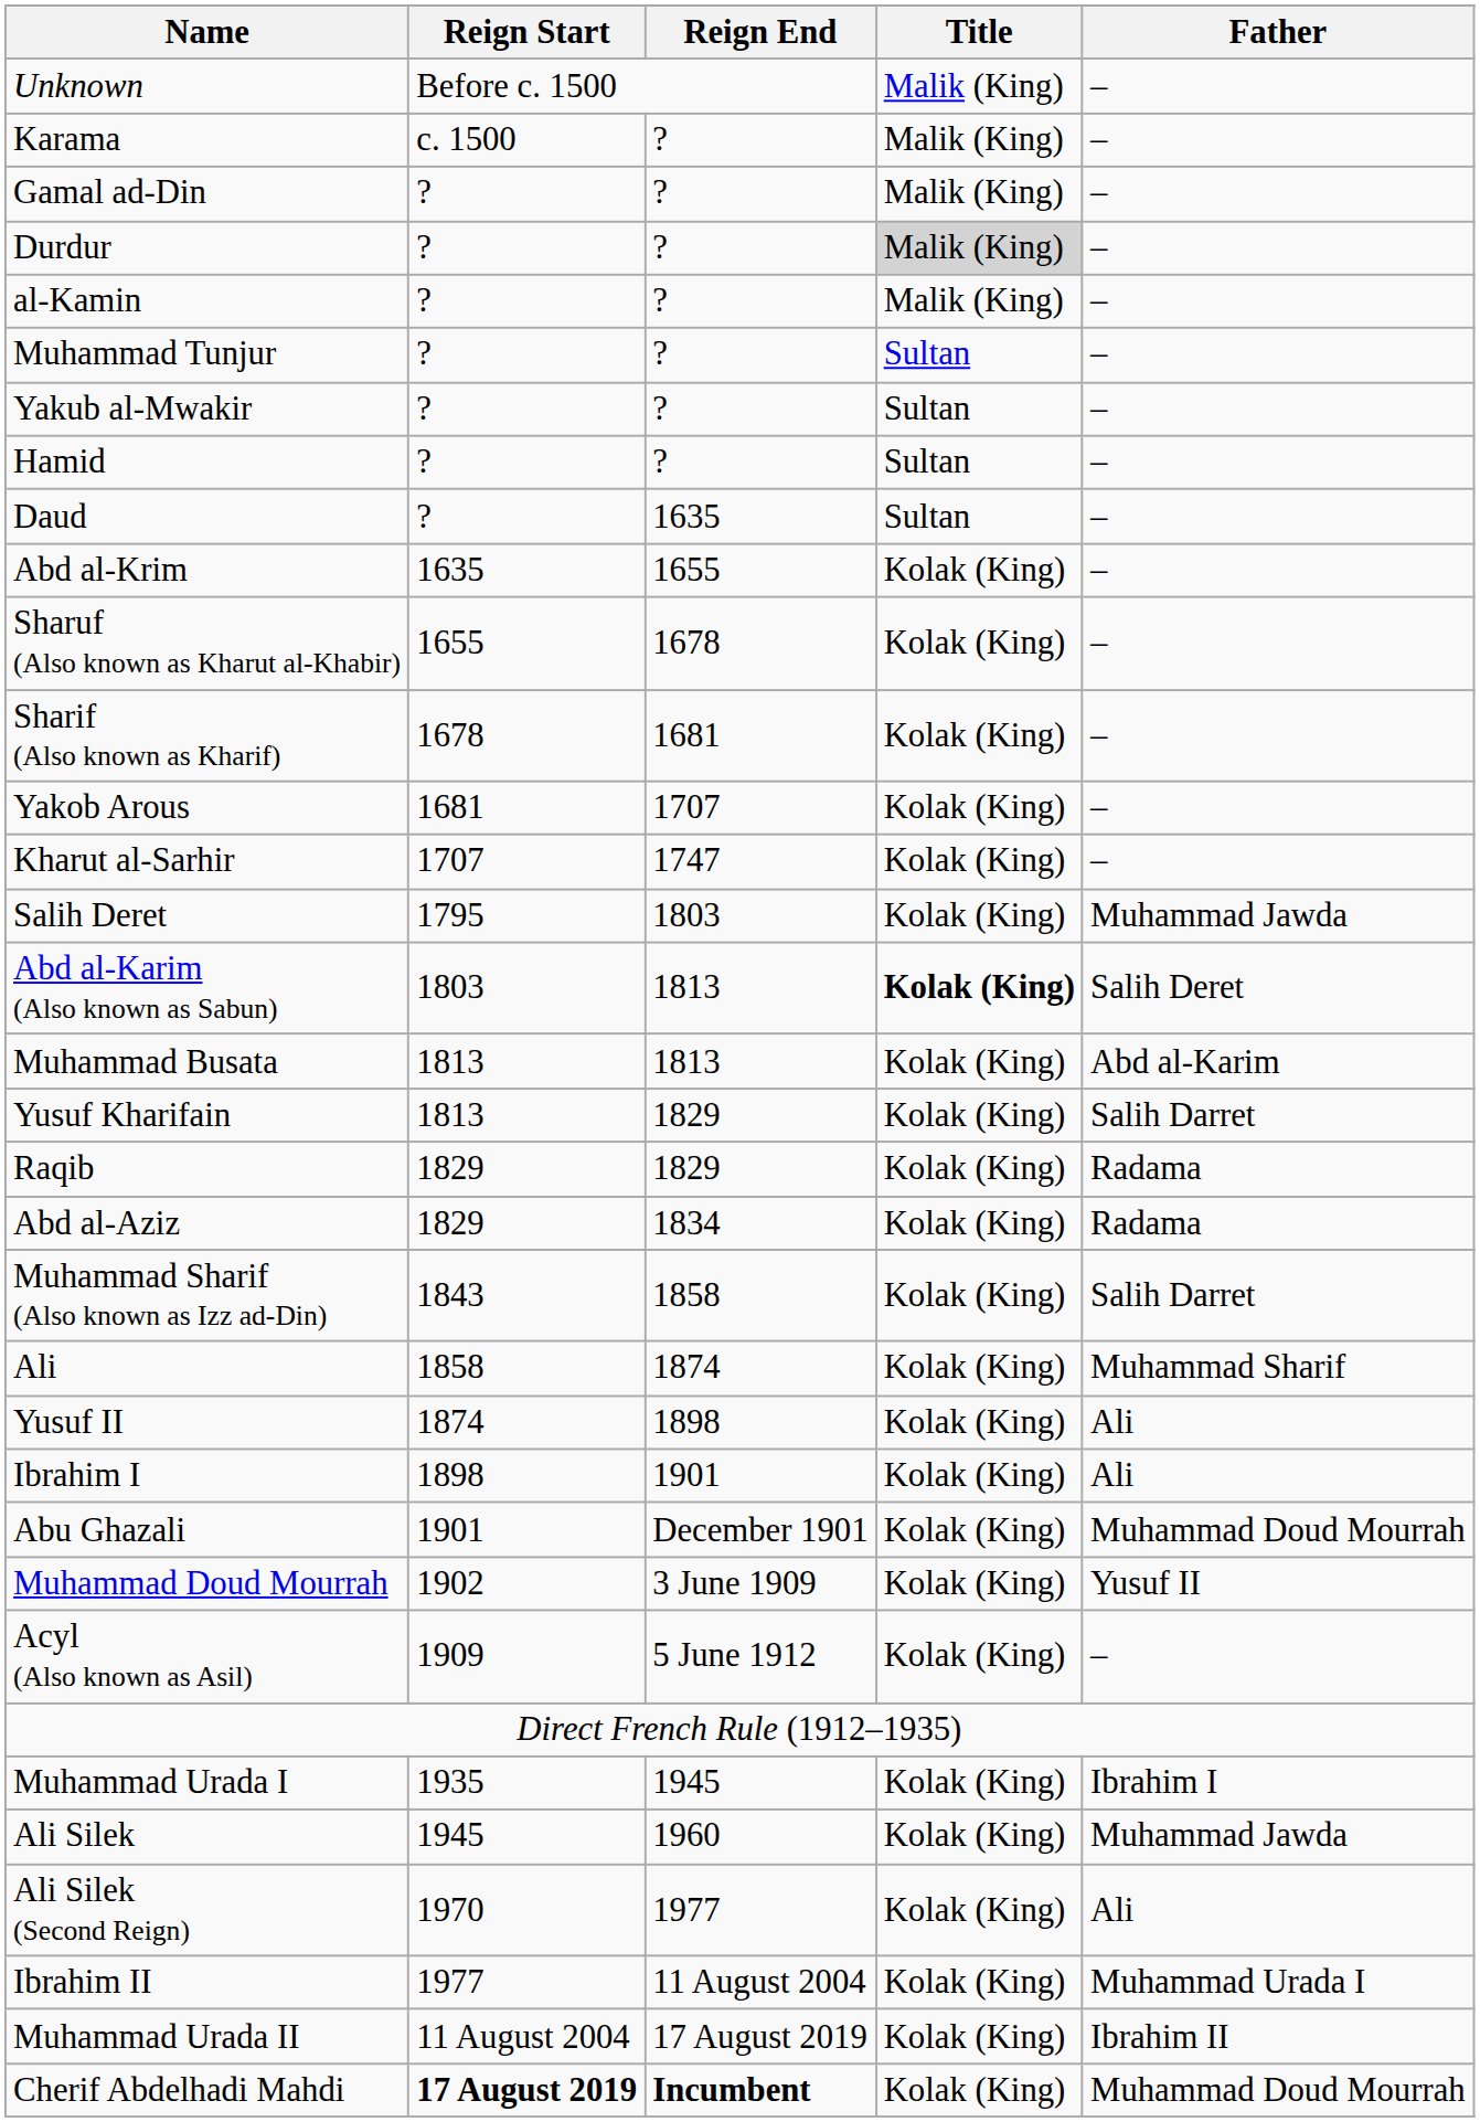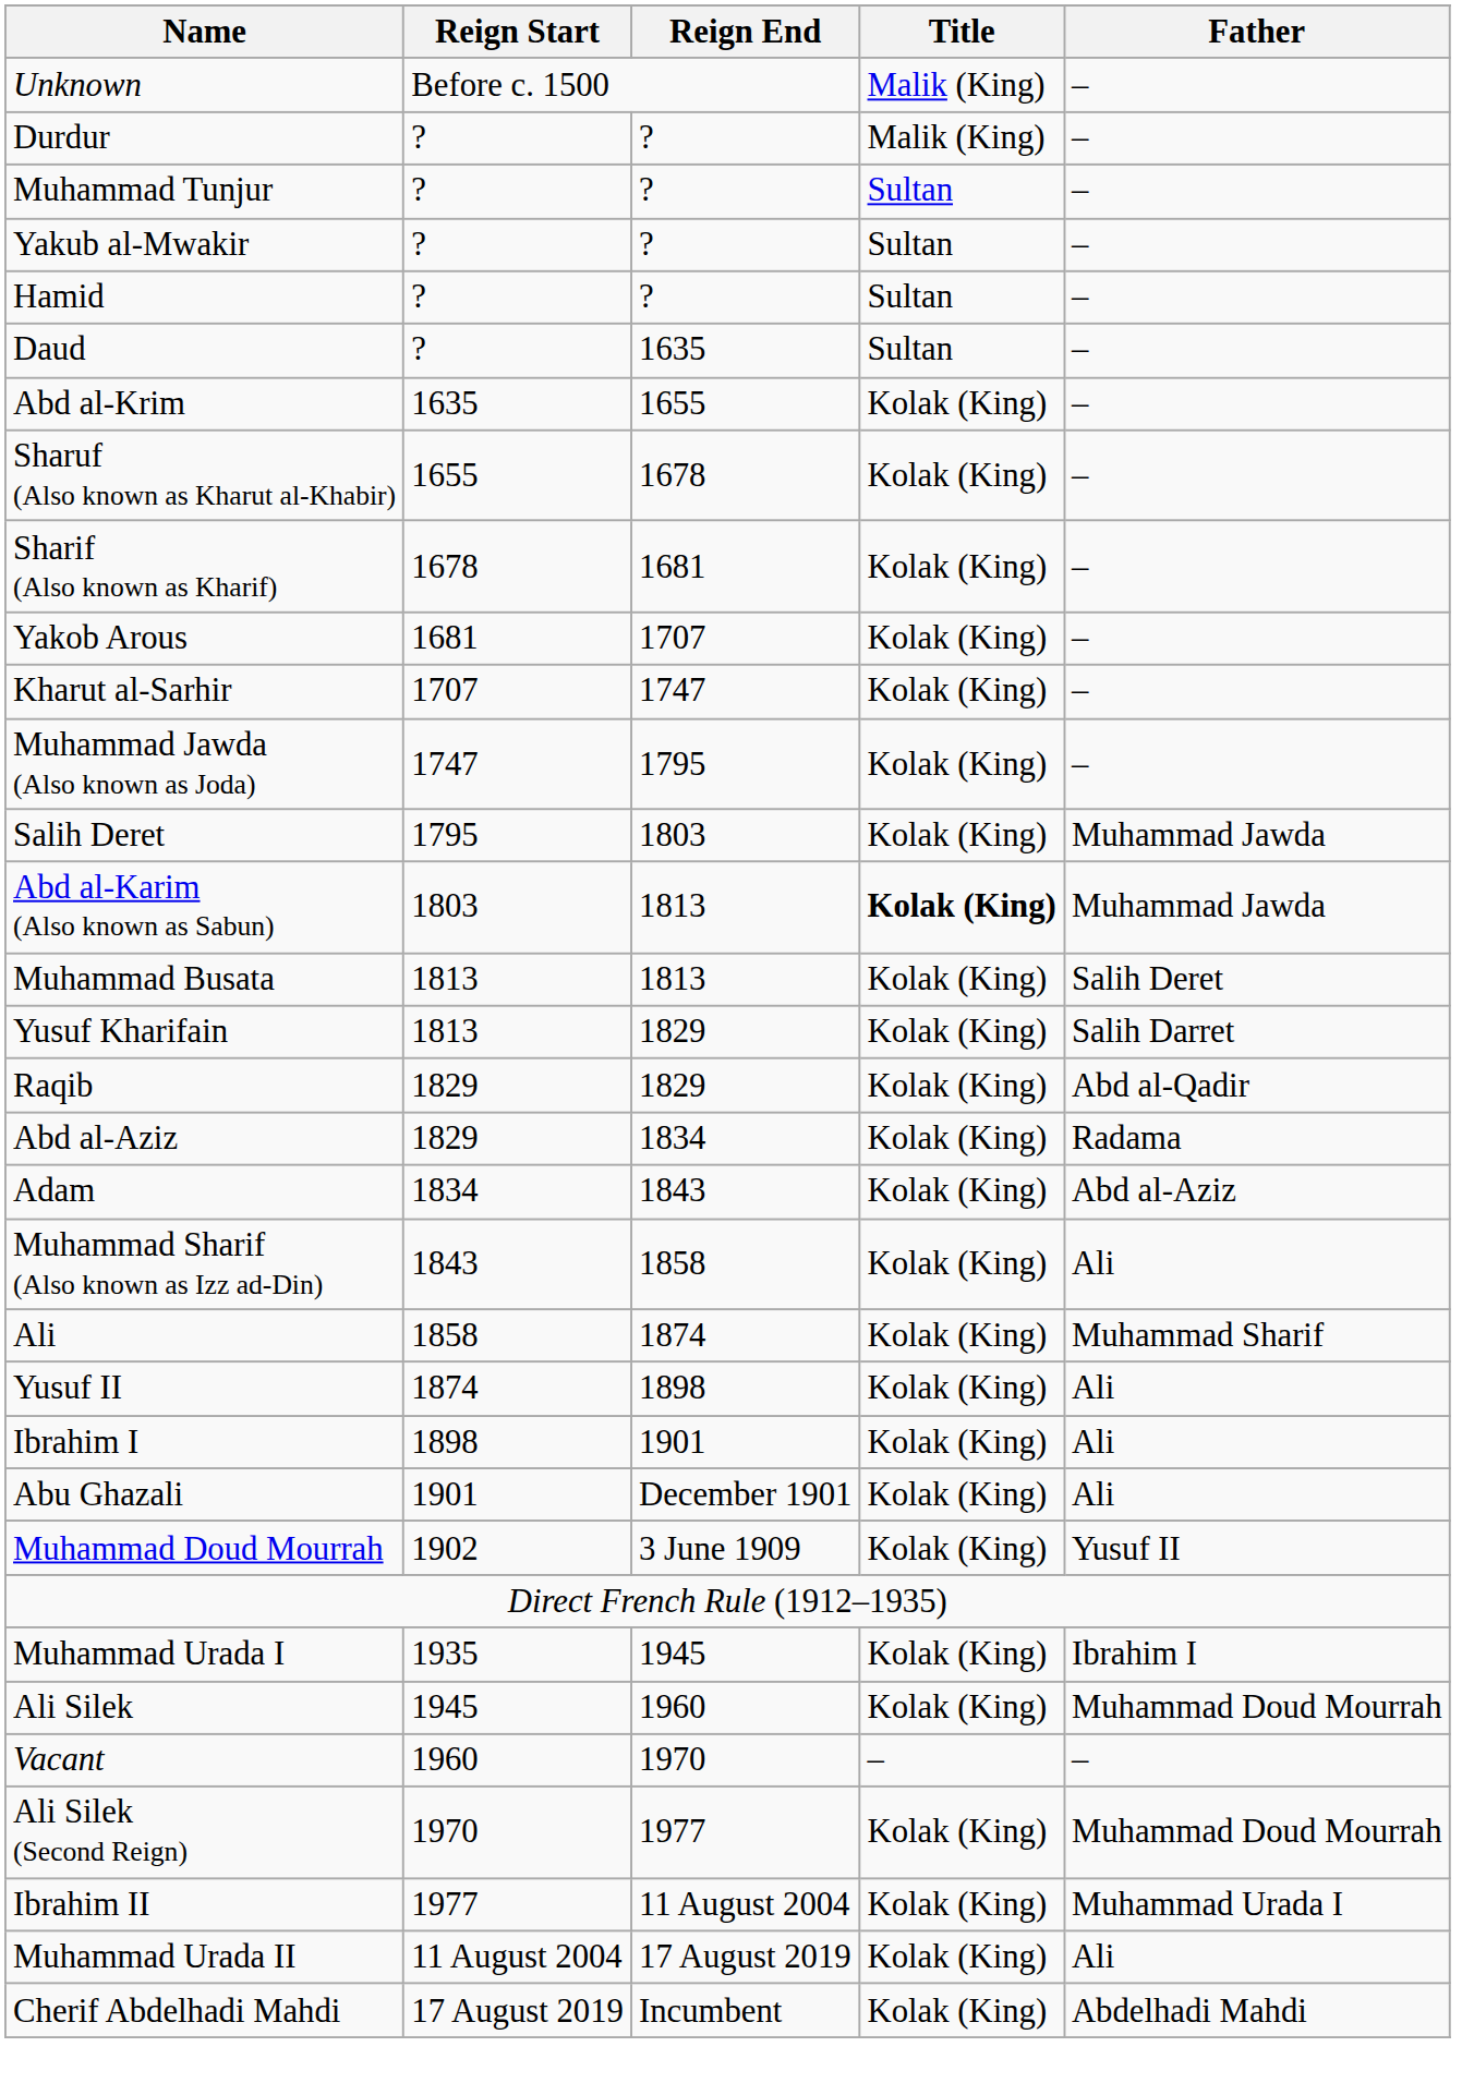 <table class="wikitable">
 <tr style="background:#cccccc">
 </tr>
 <tr>
 <th>Name</th>
 <th>Reign Start</th>
 <th>Reign End</th>
 <th>Title</th>
 <th>Father</th>
 </tr>
 <tr>
 <td><em>Unknown</em></td>
 <td colspan="2">Before c. 1500</td>
 <td><a href='#'>Malik</a> (King)</td>
 <td>–</td>
 </tr>
 <tr>
-<td>Karama</td>
-<td>c. 1500</td>
-<td>?</td>
-<td>Malik (King)</td>
-<td>–</td>
-</tr>
-<tr>
-<td>Gamal ad-Din</td>
-<td>?</td>
-<td>?</td>
-<td>Malik (King)</td>
-<td>–</td>
-</tr>
-<tr>
 <td>Durdur</td>
-<td>?</td>
-<td>?</td>
-<td style="background: lightgrey;">Malik (King)</td>
-<td>–</td>
-</tr>
-<tr>
-<td>al-Kamin</td>
 <td>?</td>
 <td>?</td>
 <td>Malik (King)</td>
 <td>–</td>
 </tr>
 <tr>
 <td>Muhammad Tunjur</td>
 <td>?</td>
 <td>?</td>
 <td><a href='#'>Sultan</a></td>
 <td>–</td>
 </tr>
 <tr>
 <td>Yakub al-Mwakir</td>
 <td>?</td>
 <td>?</td>
 <td>Sultan</td>
 <td>–</td>
 </tr>
 <tr>
 <td>Hamid</td>
 <td>?</td>
 <td>?</td>
 <td>Sultan</td>
 <td>–</td>
 </tr>
 <tr>
 <td>Daud</td>
 <td>?</td>
 <td>1635</td>
 <td>Sultan</td>
 <td>–</td>
 </tr>
 <tr>
 <td>Abd al-Krim</td>
 <td>1635</td>
 <td>1655</td>
 <td>Kolak (King)</td>
 <td>–</td>
 </tr>
 <tr>
 <td>Sharuf<br><small>(Also known as Kharut al-Khabir)</small></td>
 <td>1655</td>
 <td>1678</td>
 <td>Kolak (King)</td>
 <td>–</td>
 </tr>
 <tr>
 <td>Sharif<br><small>(Also known as Kharif)</small></td>
 <td>1678</td>
 <td>1681</td>
 <td>Kolak (King)</td>
 <td>–</td>
 </tr>
 <tr>
 <td>Yakob Arous</td>
 <td>1681</td>
 <td>1707</td>
 <td>Kolak (King)</td>
 <td>–</td>
 </tr>
 <tr>
 <td>Kharut al-Sarhir</td>
 <td>1707</td>
 <td>1747</td>
 <td>Kolak (King)</td>
 <td>–</td>
 </tr>
 <tr>
+<td>Muhammad Jawda<br><small>(Also known as Joda)</small></td>
+<td>1747</td>
+<td>1795</td>
+<td>Kolak (King)</td>
+<td>–</td>
+</tr>
+<tr>
 <td>Salih Deret</td>
 <td>1795</td>
 <td>1803</td>
 <td>Kolak (King)</td>
 <td>Muhammad Jawda</td>
 </tr>
 <tr>
 <td><a href='#'>Abd al-Karim</a><br><small>(Also known as Sabun)</small></td>
 <td>1803</td>
 <td>1813</td>
 <td><strong>Kolak (King)</strong></td>
-<td>Salih Deret</td>
+<td>Muhammad Jawda</td>
 </tr>
 <tr>
 <td>Muhammad Busata<br></td>
 <td>1813</td>
 <td>1813</td>
 <td>Kolak (King)</td>
-<td>Abd al-Karim</td>
+<td>Salih Deret</td>
 </tr>
 <tr>
 <td>Yusuf Kharifain</td>
 <td>1813</td>
 <td>1829</td>
 <td>Kolak (King)</td>
 <td>Salih Darret</td>
 </tr>
 <tr>
 <td>Raqib<br></td>
 <td>1829</td>
 <td>1829</td>
 <td>Kolak (King)</td>
-<td>Radama</td>
+<td>Abd al-Qadir</td>
 </tr>
 <tr>
 <td>Abd al-Aziz</td>
 <td>1829</td>
 <td>1834</td>
 <td>Kolak (King)</td>
 <td>Radama</td>
 </tr>
 <tr>
+<td>Adam</td>
+<td>1834</td>
+<td>1843</td>
+<td>Kolak (King)</td>
+<td>Abd al-Aziz</td>
+</tr>
+<tr>
 <td>Muhammad Sharif<br><small>(Also known as Izz ad-Din)</small></td>
 <td>1843</td>
 <td>1858</td>
 <td>Kolak (King)</td>
-<td>Salih Darret</td>
+<td>Ali</td>
 </tr>
 <tr>
 <td>Ali</td>
 <td>1858</td>
 <td>1874</td>
 <td>Kolak (King)</td>
 <td>Muhammad Sharif</td>
 </tr>
 <tr>
 <td>Yusuf II</td>
 <td>1874</td>
 <td>1898</td>
 <td>Kolak (King)</td>
 <td>Ali</td>
 </tr>
 <tr>
 <td>Ibrahim I</td>
 <td>1898</td>
 <td>1901</td>
 <td>Kolak (King)</td>
 <td>Ali</td>
 </tr>
 <tr>
 <td>Abu Ghazali</td>
 <td>1901</td>
 <td>December 1901</td>
 <td>Kolak (King)</td>
-<td>Muhammad Doud Mourrah</td>
+<td>Ali</td>
 </tr>
 <tr>
 <td><a href='#'>Muhammad Doud Mourrah</a></td>
 <td>1902</td>
 <td>3 June 1909</td>
 <td>Kolak (King)</td>
 <td>Yusuf II</td>
-</tr>
-<tr>
-<td>Acyl<br><small>(Also known as Asil)</small></td>
-<td>1909</td>
-<td>5 June 1912</td>
-<td>Kolak (King)</td>
-<td>–</td>
 </tr>
 <tr>
 <td colspan="5" align="center"><em>Direct French Rule</em> (1912–1935)</td>
 </tr>
 <tr>
 <td>Muhammad Urada I</td>
 <td>1935</td>
 <td>1945</td>
 <td>Kolak (King)</td>
 <td>Ibrahim I</td>
 </tr>
 <tr>
 <td>Ali Silek</td>
 <td>1945</td>
 <td>1960</td>
 <td>Kolak (King)</td>
-<td>Muhammad Jawda</td>
+<td>Muhammad Doud Mourrah</td>
+</tr>
+<tr>
+<td><em>Vacant</em></td>
+<td>1960</td>
+<td>1970</td>
+<td>–</td>
+<td>–</td>
 </tr>
 <tr>
 <td>Ali Silek<br><small>(Second Reign)</small></td>
 <td>1970</td>
 <td>1977</td>
 <td>Kolak (King)</td>
-<td>Ali</td>
+<td>Muhammad Doud Mourrah</td>
 </tr>
 <tr>
 <td>Ibrahim II</td>
 <td>1977</td>
 <td>11 August 2004</td>
 <td>Kolak (King)</td>
 <td>Muhammad Urada I</td>
 </tr>
 <tr>
 <td>Muhammad Urada II</td>
 <td>11 August 2004</td>
 <td>17 August 2019</td>
 <td>Kolak (King)</td>
-<td>Ibrahim II</td>
+<td>Ali</td>
 </tr>
 <tr>
 <td>Cherif Abdelhadi Mahdi</td>
-<td><strong>17 August 2019</strong></td>
-<td><strong>Incumbent</strong></td>
+<td>17 August 2019</td>
+<td>Incumbent</td>
 <td>Kolak (King)</td>
-<td>Muhammad Doud Mourrah</td>
+<td>Abdelhadi Mahdi</td>
 </tr>
 <tr>
 </tr>
 </table>
